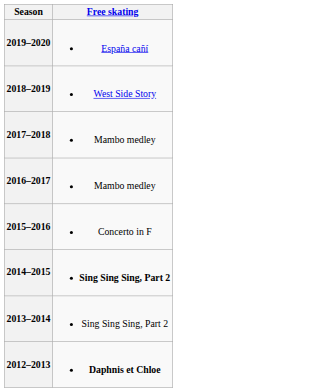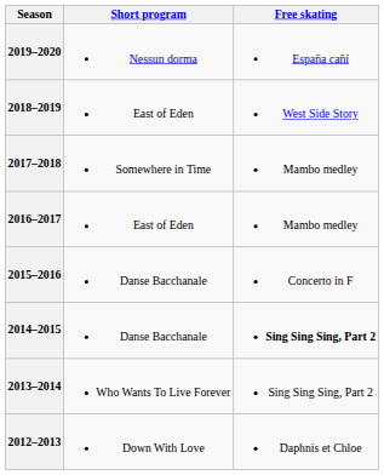 <table class=wikitable style=text-align:center>
 <tr>
 <th>Season</th>
+<th><a href='#'>Short program</a></th>
 <th><a href='#'>Free skating</a></th>
 </tr>
 <tr>
 <th>2019–2020 <br> </th>
+<td><br><ul><li><a href='#'>Nessun dorma</a> <br></li></ul></td>
 <td><br><ul><li><a href='#'>España cañí</a> <br></li></ul></td>
 </tr>
 <tr>
 <th>2018–2019 <br></th>
+<td><br><ul><li>East of Eden <br></li></ul></td>
 <td><br><ul><li><a href='#'>West Side Story</a> <br></li></ul></td>
 </tr>
 <tr>
 <th>2017–2018 <br> </th>
+<td><br><ul><li>Somewhere in Time <br></li></ul></td>
 <td><br><ul><li>Mambo medley <br></li></ul></td>
 </tr>
 <tr>
 <th>2016–2017 <br> </th>
+<td><br><ul><li>East of Eden <br></li></ul></td>
 <td><br><ul><li>Mambo medley <br></li></ul></td>
 </tr>
 <tr>
 <th>2015–2016 <br> </th>
+<td><br><ul><li>Danse Bacchanale <br></li></ul></td>
 <td><br><ul><li>Concerto in F <br></li></ul></td>
 </tr>
 <tr>
 <th>2014–2015 <br> </th>
+<td><br><ul><li>Danse Bacchanale <br></li></ul></td>
 <td><strong><br><ul><li>Sing Sing Sing, Part 2 <br></li></ul></strong></td>
 </tr>
 <tr>
 <th>2013–2014 <br> </th>
+<td><br><ul><li>Who Wants To Live Forever <br></li></ul></td>
 <td><br><ul><li>Sing Sing Sing, Part 2 <br></li></ul></td>
 </tr>
 <tr>
 <th>2012–2013 <br> </th>
-<td><strong><br><ul><li>Daphnis et Chloe <br></li></ul></strong></td>
+<td><br><ul><li>Down With Love <br></li></ul></td>
+<td><br><ul><li>Daphnis et Chloe <br></li></ul></td>
 </tr>
 </table>
